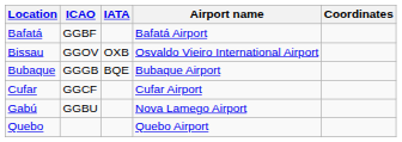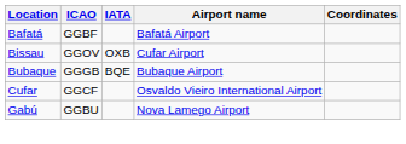 <table class="wikitable sortable">
 <tr valign=baseline>
 <th><a href='#'>Location</a></th>
 <th><a href='#'>ICAO</a></th>
 <th><a href='#'>IATA</a></th>
 <th>Airport name</th>
 <th>Coordinates</th>
 </tr>
 <tr valign=top>
 <td><a href='#'>Bafatá</a></td>
 <td>GGBF</td>
 <td></td>
 <td><a href='#'>Bafatá Airport</a></td>
 <td><small></small></td>
 </tr>
 <tr valign=top>
 <td><a href='#'>Bissau</a></td>
 <td>GGOV</td>
 <td>OXB</td>
-<td><a href='#'>Osvaldo Vieiro International Airport</a></td>
+<td><a href='#'>Cufar Airport</a></td>
 <td><small></small></td>
 </tr>
 <tr valign=top>
 <td><a href='#'>Bubaque</a></td>
 <td>GGGB</td>
 <td>BQE</td>
 <td><a href='#'>Bubaque Airport</a></td>
 <td><small></small></td>
 </tr>
 <tr valign=top>
 <td><a href='#'>Cufar</a></td>
 <td>GGCF</td>
 <td></td>
-<td><a href='#'>Cufar Airport</a></td>
+<td><a href='#'>Osvaldo Vieiro International Airport</a></td>
 <td><small></small></td>
 </tr>
 <tr valign=top>
 <td><a href='#'>Gabú</a></td>
 <td>GGBU</td>
 <td></td>
 <td><a href='#'>Nova Lamego Airport</a></td>
 <td><small></small></td>
 </tr>
-<tr valign=top>
-<td><a href='#'>Quebo</a></td>
-<td></td>
-<td></td>
-<td><a href='#'>Quebo Airport</a></td>
-<td><small></small></td>
-</tr>
 </table>
